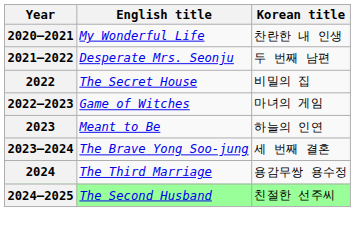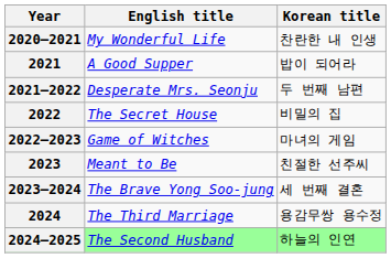 <table class="wikitable sortable plainrowheaders">
 <tr>
 <th scope="col">Year</th>
 <th scope="col">English title</th>
 <th scope="col">Korean title</th>
 </tr>
 <tr>
 <th scope="row">2020–2021</th>
 <td><em><a href='#'>My Wonderful Life</a></em></td>
 <td>찬란한 내 인생</td>
+</tr>
+<tr>
+<th scope="row">2021</th>
+<td><em><a href='#'>A Good Supper</a></em></td>
+<td>밥이 되어라</td>
 </tr>
 <tr>
 <th scope="row">2021–2022</th>
 <td><em><a href='#'>Desperate Mrs. Seonju</a></em></td>
 <td>두 번째 남편</td>
 </tr>
 <tr>
 <th scope="row">2022</th>
 <td><em><a href='#'>The Secret House</a></em></td>
 <td>비밀의 집</td>
 </tr>
 <tr>
 <th scope="row">2022–2023</th>
 <td><em><a href='#'>Game of Witches</a></em></td>
 <td>마녀의 게임</td>
 </tr>
 <tr>
 <th scope="row">2023</th>
 <td><em><a href='#'>Meant to Be</a></em></td>
-<td>하늘의 인연</td>
+<td>친절한 선주씨</td>
 </tr>
 <tr>
 <th scope="row">2023–2024</th>
 <td><em><a href='#'>The Brave Yong Soo-jung</a></em></td>
 <td>세 번째 결혼</td>
 </tr>
 <tr>
 <th scope="row">2024</th>
 <td><em><a href='#'>The Third Marriage</a></em></td>
 <td>용감무쌍 용수정</td>
 </tr>
 <tr style="background:#99FF99">
 <th scope="row">2024–2025</th>
 <td><em><a href='#'>The Second Husband</a></em></td>
-<td>친절한 선주씨</td>
+<td>하늘의 인연</td>
 </tr>
 </table>
